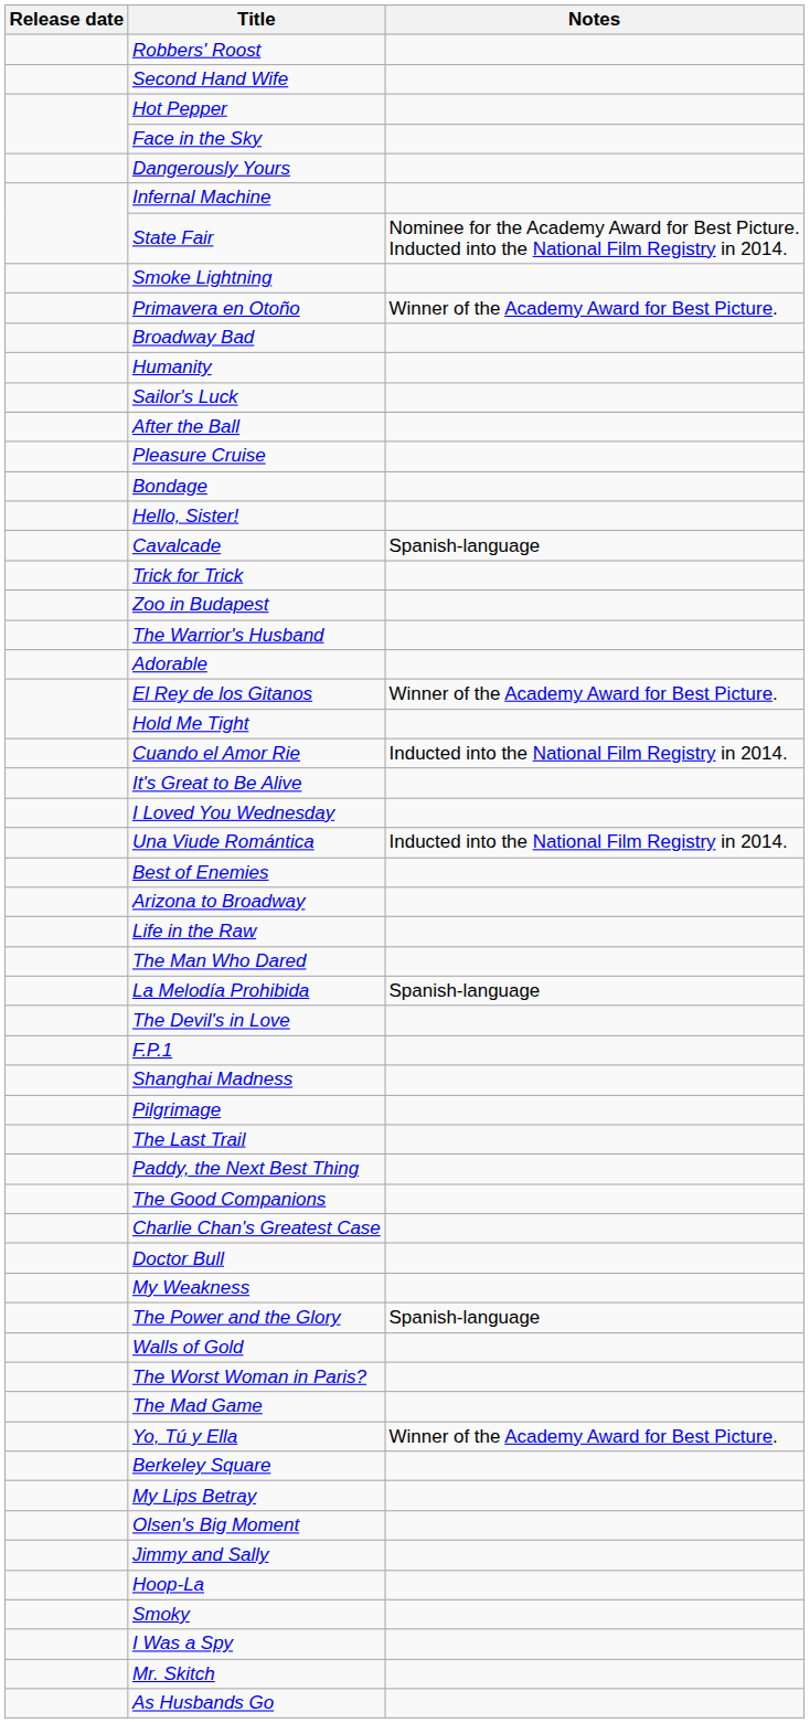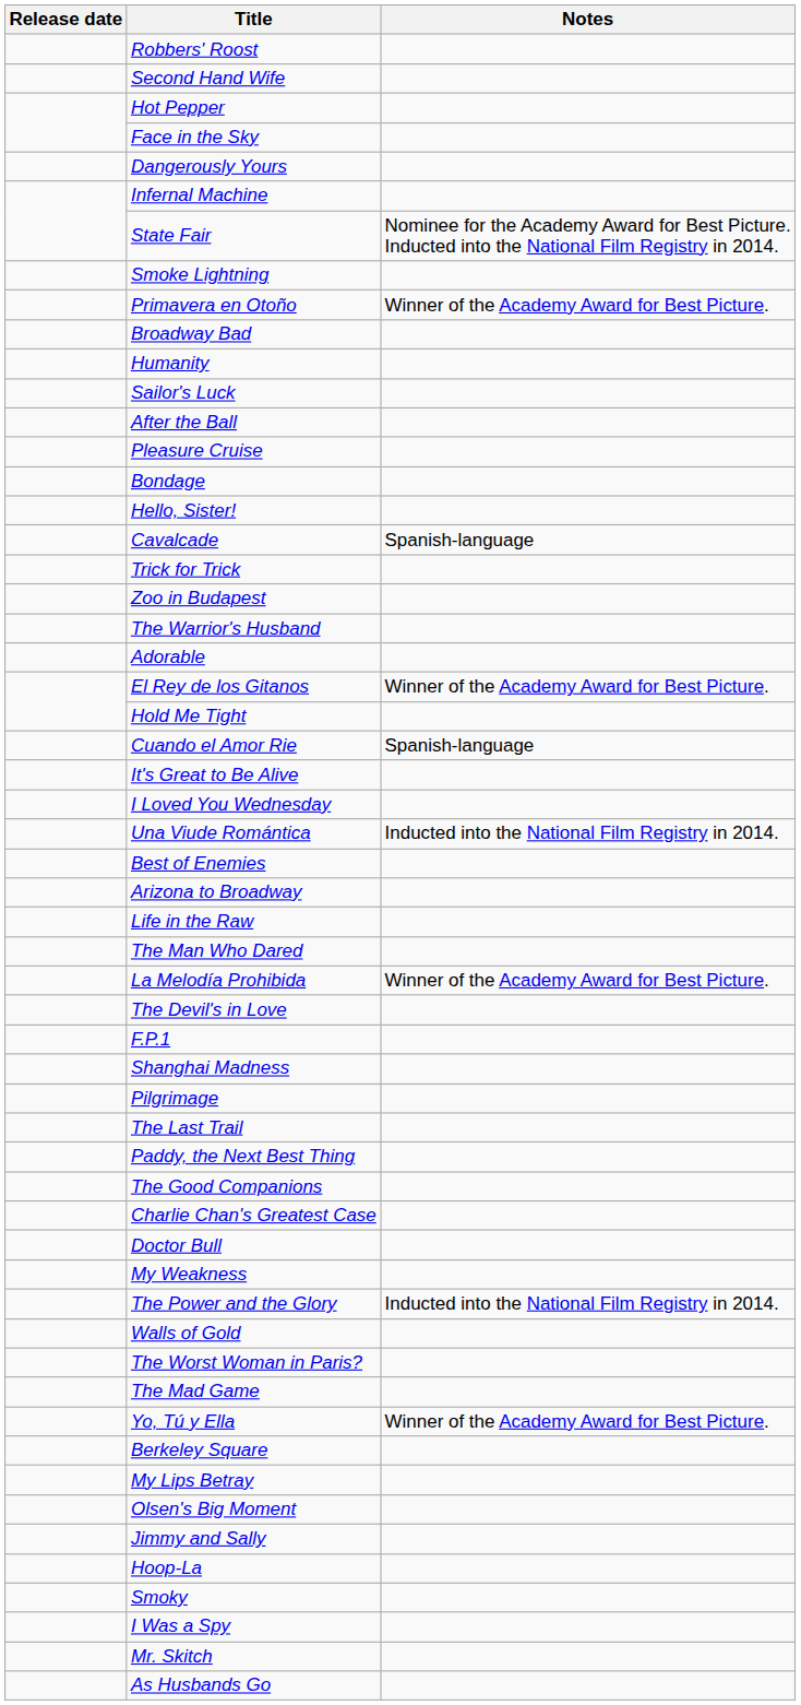 <table class="wikitable sortable">
 <tr>
 <th>Release date</th>
 <th>Title</th>
 <th class="unsortable">Notes</th>
 </tr>
 <tr>
 <td></td>
 <td><em><a href='#'>Robbers' Roost</a></em></td>
 <td></td>
 </tr>
 <tr>
 <td></td>
 <td><em><a href='#'>Second Hand Wife</a></em></td>
 <td></td>
 </tr>
 <tr>
 <td rowspan="2"></td>
 <td><em><a href='#'>Hot Pepper</a></em></td>
 <td></td>
 </tr>
 <tr>
 <td><em><a href='#'>Face in the Sky</a></em></td>
 <td></td>
 </tr>
 <tr>
 <td></td>
 <td><em><a href='#'>Dangerously Yours</a></em></td>
 <td></td>
 </tr>
 <tr>
 <td rowspan="2"></td>
 <td><em><a href='#'>Infernal Machine</a></em></td>
 <td></td>
 </tr>
 <tr>
 <td><em><a href='#'>State Fair</a></em></td>
 <td>Nominee for the Academy Award for Best Picture.<br>Inducted into the <a href='#'>National Film Registry</a> in 2014.</td>
 </tr>
 <tr>
 <td></td>
 <td><em><a href='#'>Smoke Lightning</a></em></td>
 <td></td>
 </tr>
 <tr>
 <td></td>
 <td><em><a href='#'>Primavera en Otoño</a></em></td>
 <td>Winner of the <a href='#'>Academy Award for Best Picture</a>.</td>
 </tr>
 <tr>
 <td></td>
 <td><em><a href='#'>Broadway Bad</a></em></td>
 <td></td>
 </tr>
 <tr>
 <td></td>
 <td><em><a href='#'>Humanity</a></em></td>
 <td></td>
 </tr>
 <tr>
 <td></td>
 <td><em><a href='#'>Sailor's Luck</a></em></td>
 <td></td>
 </tr>
 <tr>
 <td></td>
 <td><em><a href='#'>After the Ball</a></em></td>
 <td></td>
 </tr>
 <tr>
 <td></td>
 <td><em><a href='#'>Pleasure Cruise</a></em></td>
 <td></td>
 </tr>
 <tr>
 <td></td>
 <td><em><a href='#'>Bondage</a></em></td>
 <td></td>
 </tr>
 <tr>
 <td></td>
 <td><em><a href='#'>Hello, Sister!</a></em></td>
 <td></td>
 </tr>
 <tr>
 <td></td>
 <td><em><a href='#'>Cavalcade</a></em></td>
 <td>Spanish-language</td>
 </tr>
 <tr>
 <td></td>
 <td><em><a href='#'>Trick for Trick</a></em></td>
 <td></td>
 </tr>
 <tr>
 <td></td>
 <td><em><a href='#'>Zoo in Budapest</a></em></td>
 <td></td>
 </tr>
 <tr>
 <td></td>
 <td><em><a href='#'>The Warrior's Husband</a></em></td>
 <td></td>
 </tr>
 <tr>
 <td></td>
 <td><em><a href='#'>Adorable</a></em></td>
 <td></td>
 </tr>
 <tr>
 <td rowspan="2"></td>
 <td><em><a href='#'>El Rey de los Gitanos</a></em></td>
 <td>Winner of the <a href='#'>Academy Award for Best Picture</a>.</td>
 </tr>
 <tr>
 <td><em><a href='#'>Hold Me Tight</a></em></td>
 <td></td>
 </tr>
 <tr>
 <td></td>
 <td><em><a href='#'>Cuando el Amor Rie</a></em></td>
-<td>Inducted into the <a href='#'>National Film Registry</a> in 2014.</td>
+<td>Spanish-language</td>
 </tr>
 <tr>
 <td></td>
 <td><em><a href='#'>It's Great to Be Alive</a></em></td>
 <td></td>
 </tr>
 <tr>
 <td></td>
 <td><em><a href='#'>I Loved You Wednesday</a></em></td>
 <td></td>
 </tr>
 <tr>
 <td></td>
 <td><em><a href='#'>Una Viude Romántica</a></em></td>
 <td>Inducted into the <a href='#'>National Film Registry</a> in 2014.</td>
 </tr>
 <tr>
 <td></td>
 <td><em><a href='#'>Best of Enemies</a></em></td>
 <td></td>
 </tr>
 <tr>
 <td></td>
 <td><em><a href='#'>Arizona to Broadway</a></em></td>
 <td></td>
 </tr>
 <tr>
 <td></td>
 <td><em><a href='#'>Life in the Raw</a></em></td>
 <td></td>
 </tr>
 <tr>
 <td></td>
 <td><em><a href='#'>The Man Who Dared</a></em></td>
 <td></td>
 </tr>
 <tr>
 <td></td>
 <td><em><a href='#'>La Melodía Prohibida</a></em></td>
-<td>Spanish-language</td>
+<td>Winner of the <a href='#'>Academy Award for Best Picture</a>.</td>
 </tr>
 <tr>
 <td></td>
 <td><em><a href='#'>The Devil's in Love</a></em></td>
 <td></td>
 </tr>
 <tr>
 <td></td>
 <td><em><a href='#'>F.P.1</a></em></td>
 <td></td>
 </tr>
 <tr>
 <td></td>
 <td><em><a href='#'>Shanghai Madness</a></em></td>
 <td></td>
 </tr>
 <tr>
 <td></td>
 <td><em><a href='#'>Pilgrimage</a></em></td>
 <td></td>
 </tr>
 <tr>
 <td></td>
 <td><em><a href='#'>The Last Trail</a></em></td>
 <td></td>
 </tr>
 <tr>
 <td></td>
 <td><em><a href='#'>Paddy, the Next Best Thing</a></em></td>
 <td></td>
 </tr>
 <tr>
 <td></td>
 <td><em><a href='#'>The Good Companions</a></em></td>
 <td></td>
 </tr>
 <tr>
 <td></td>
 <td><em><a href='#'>Charlie Chan's Greatest Case</a></em></td>
 <td></td>
 </tr>
 <tr>
 <td></td>
 <td><em><a href='#'>Doctor Bull</a></em></td>
 <td></td>
 </tr>
 <tr>
 <td></td>
 <td><em><a href='#'>My Weakness</a></em></td>
 <td></td>
 </tr>
 <tr>
 <td></td>
 <td><em><a href='#'>The Power and the Glory</a></em></td>
-<td>Spanish-language</td>
+<td>Inducted into the <a href='#'>National Film Registry</a> in 2014.</td>
 </tr>
 <tr>
 <td></td>
 <td><em><a href='#'>Walls of Gold</a></em></td>
 <td></td>
 </tr>
 <tr>
 <td></td>
 <td><em><a href='#'>The Worst Woman in Paris?</a></em></td>
 <td></td>
 </tr>
 <tr>
 <td></td>
 <td><em><a href='#'>The Mad Game</a></em></td>
 <td></td>
 </tr>
 <tr>
 <td></td>
 <td><em><a href='#'>Yo, Tú y Ella</a></em></td>
 <td>Winner of the <a href='#'>Academy Award for Best Picture</a>.</td>
 </tr>
 <tr>
 <td></td>
 <td><em><a href='#'>Berkeley Square</a></em></td>
 <td></td>
 </tr>
 <tr>
 <td></td>
 <td><em><a href='#'>My Lips Betray</a></em></td>
 <td></td>
 </tr>
 <tr>
 <td></td>
 <td><em><a href='#'>Olsen's Big Moment</a></em></td>
 <td></td>
 </tr>
 <tr>
 <td></td>
 <td><em><a href='#'>Jimmy and Sally</a></em></td>
 <td></td>
 </tr>
 <tr>
 <td></td>
 <td><em><a href='#'>Hoop-La</a></em></td>
 <td></td>
 </tr>
 <tr>
 <td></td>
 <td><em><a href='#'>Smoky</a></em></td>
 <td></td>
 </tr>
 <tr>
 <td></td>
 <td><em><a href='#'>I Was a Spy</a></em></td>
 <td></td>
 </tr>
 <tr>
 <td></td>
 <td><em><a href='#'>Mr. Skitch</a></em></td>
 <td></td>
 </tr>
 <tr>
 <td></td>
 <td><em><a href='#'>As Husbands Go</a></em></td>
 <td></td>
 </tr>
 </table>
